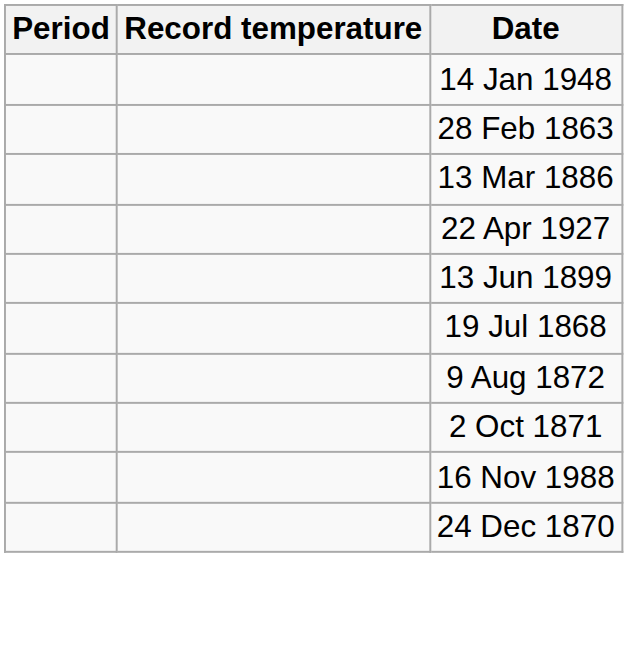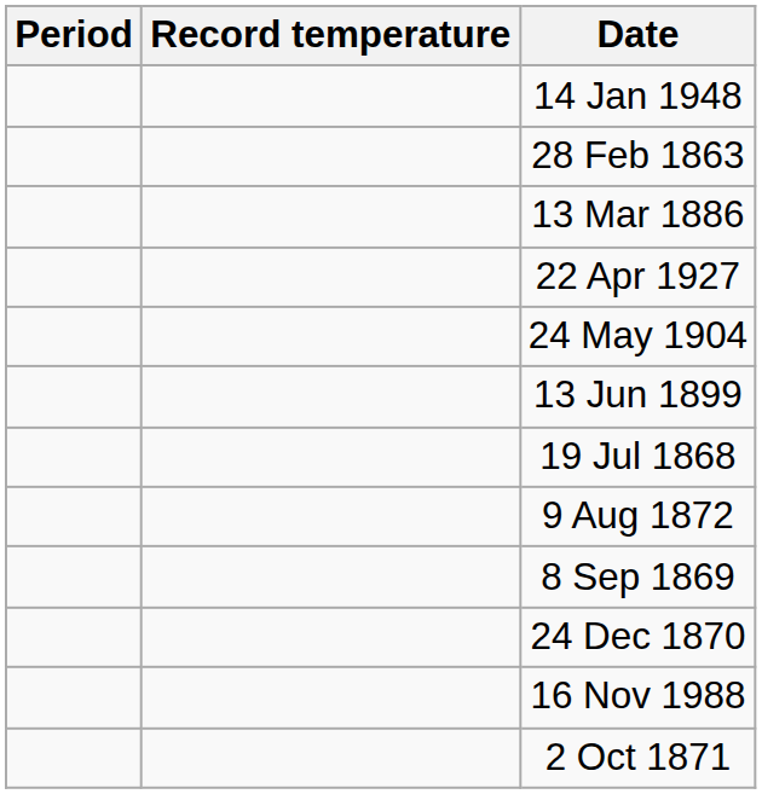 <table class="wikitable mw-collapsible sortable" style="text-align:center;">
 <tr>
 <th>Period</th>
 <th>Record temperature</th>
 <th>Date</th>
 </tr>
 <tr>
 <td></td>
 <td></td>
 <td>14 Jan 1948</td>
 </tr>
 <tr>
 <td></td>
 <td></td>
 <td>28 Feb 1863</td>
 </tr>
 <tr>
 <td></td>
 <td></td>
 <td>13 Mar 1886</td>
 </tr>
 <tr>
 <td></td>
 <td></td>
 <td>22 Apr 1927</td>
 </tr>
 <tr>
 <td></td>
 <td></td>
+<td>24 May 1904</td>
+</tr>
+<tr>
+<td></td>
+<td></td>
 <td>13 Jun 1899</td>
 </tr>
 <tr>
 <td></td>
 <td></td>
 <td>19 Jul 1868</td>
 </tr>
 <tr>
 <td></td>
 <td></td>
 <td>9 Aug 1872</td>
 </tr>
 <tr>
 <td></td>
 <td></td>
-<td>2 Oct 1871</td>
+<td>8 Sep 1869</td>
+</tr>
+<tr>
+<td></td>
+<td></td>
+<td>24 Dec 1870</td>
 </tr>
 <tr>
 <td></td>
 <td></td>
 <td>16 Nov 1988</td>
 </tr>
 <tr>
 <td></td>
 <td></td>
-<td>24 Dec 1870</td>
+<td>2 Oct 1871</td>
 </tr>
 </table>
